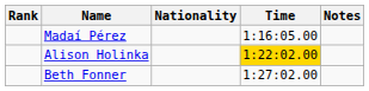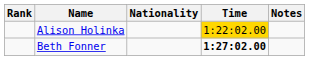 <table class="wikitable sortable" style="text-align:center">
 <tr>
 <th>Rank</th>
 <th>Name</th>
 <th>Nationality</th>
 <th>Time</th>
 <th>Notes</th>
-</tr>
-<tr>
-<td align=center></td>
-<td align=left><a href='#'>Madaí Pérez</a></td>
-<td align=left></td>
-<td>1:16:05.00</td>
-<td></td>
 </tr>
 <tr>
 <td align=center></td>
 <td align=left><a href='#'>Alison Holinka</a></td>
 <td align=left></td>
 <td style="background: gold;">1:22:02.00</td>
 <td></td>
 </tr>
 <tr>
 <td align=center></td>
 <td align=left><a href='#'>Beth Fonner</a></td>
 <td align=left></td>
-<td>1:27:02.00</td>
+<td><strong>1:27:02.00</strong></td>
 <td></td>
 </tr>
 </table>
